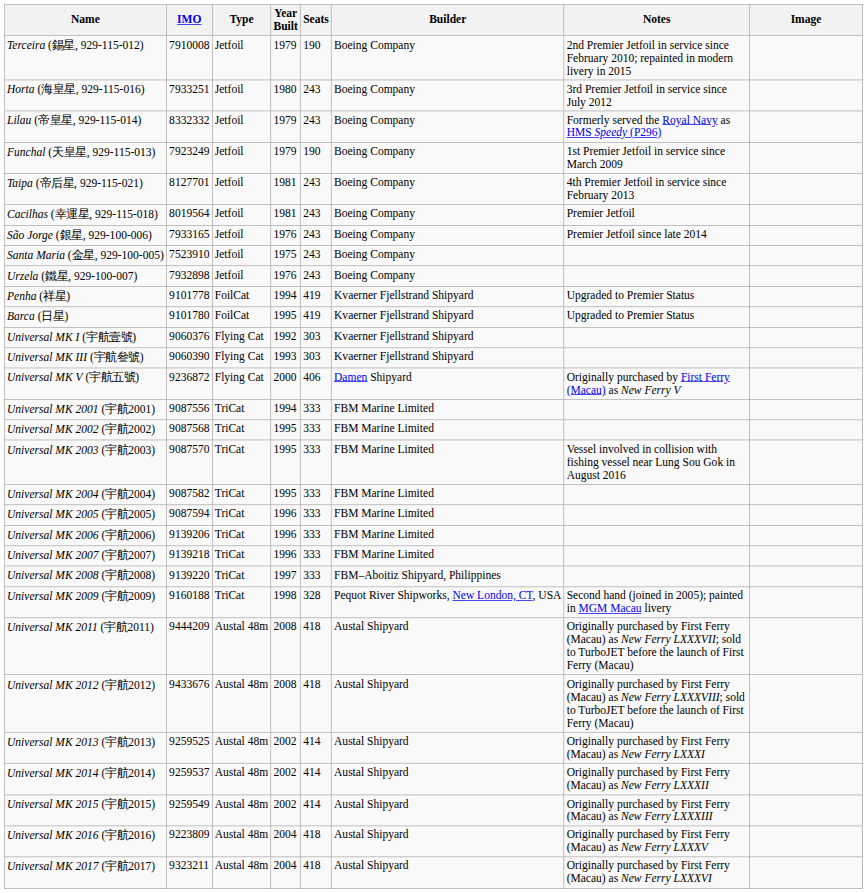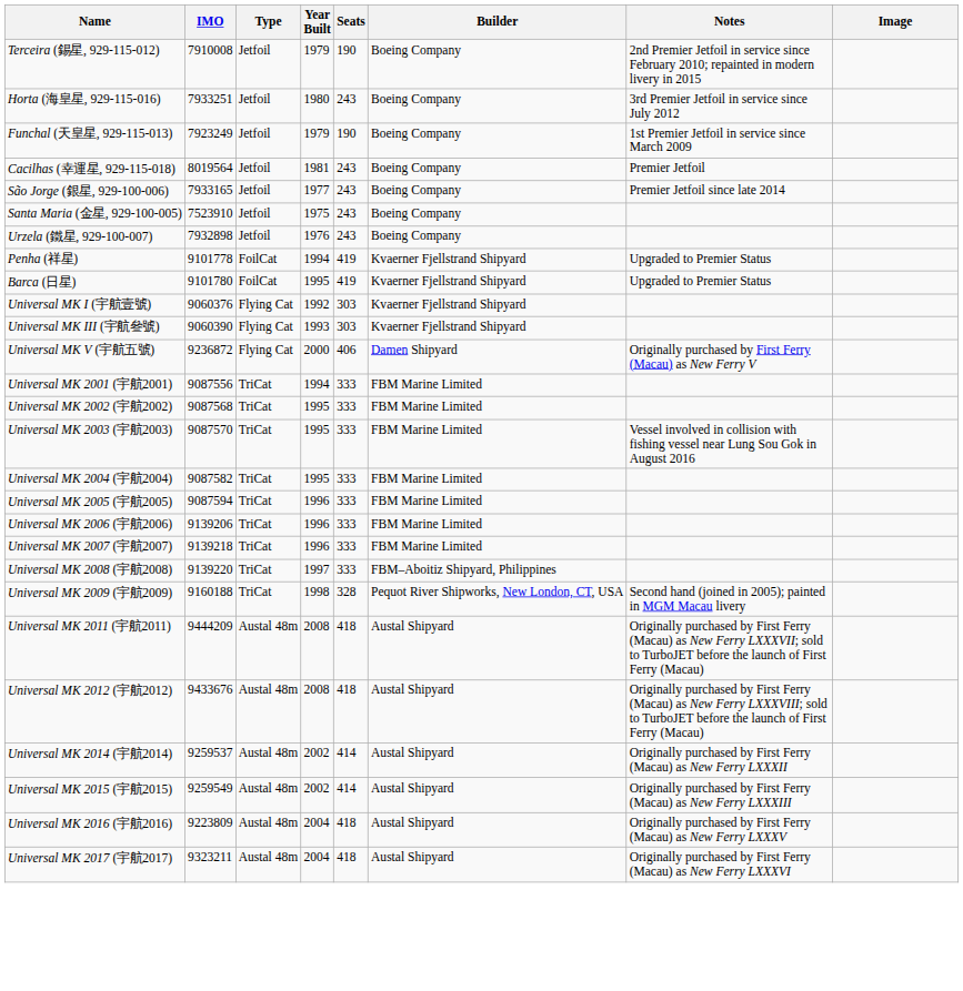 <table class="wikitable sortable">
 <tr>
 <th>Name</th>
 <th><a href='#'>IMO</a></th>
 <th>Type</th>
 <th>Year<br> Built</th>
 <th>Seats</th>
 <th>Builder</th>
 <th width=250px> Notes </th>
 <th class="unsortable" width="150px">Image</th>
 </tr>
 <tr valign=top>
 <td><em>Terceira</em> (錫星, 929-115-012)</td>
 <td>7910008</td>
 <td>Jetfoil</td>
 <td>1979</td>
 <td>190</td>
 <td>Boeing Company</td>
 <td>2nd Premier Jetfoil in service since February 2010; repainted in modern livery in 2015</td>
 <td></td>
 </tr>
 <tr valign=top>
 <td><em>Horta</em> (海皇星, 929-115-016)</td>
 <td>7933251</td>
 <td>Jetfoil</td>
 <td>1980</td>
 <td>243</td>
 <td>Boeing Company</td>
 <td>3rd Premier Jetfoil in service since July 2012</td>
 <td></td>
 </tr>
 <tr valign=top>
-<td><em>Lilau</em> (帝皇星, 929-115-014)</td>
-<td>8332332</td>
-<td>Jetfoil</td>
-<td>1979</td>
-<td>243</td>
-<td>Boeing Company</td>
-<td>Formerly served the <a href='#'>Royal Navy</a> as <a href='#'>HMS <em>Speedy</em> (P296)</a></td>
-<td></td>
-</tr>
-<tr valign=top>
 <td><em>Funchal</em> (天皇星, 929-115-013)</td>
 <td>7923249</td>
 <td>Jetfoil</td>
 <td>1979</td>
 <td>190</td>
 <td>Boeing Company</td>
 <td>1st Premier Jetfoil in service since March 2009</td>
-<td></td>
-</tr>
-<tr valign=top>
-<td><em>Taipa</em> (帝后星, 929-115-021)</td>
-<td>8127701</td>
-<td>Jetfoil</td>
-<td>1981</td>
-<td>243</td>
-<td>Boeing Company</td>
-<td>4th Premier Jetfoil in service since February 2013</td>
 <td></td>
 </tr>
 <tr valign=top>
 <td><em>Cacilhas</em> (幸運星, 929-115-018)</td>
 <td>8019564</td>
 <td>Jetfoil</td>
 <td>1981</td>
 <td>243</td>
 <td>Boeing Company</td>
 <td>Premier Jetfoil</td>
 <td></td>
 </tr>
 <tr valign=top>
 <td><em>São Jorge</em> (銀星, 929-100-006)</td>
 <td>7933165</td>
 <td>Jetfoil</td>
-<td>1976</td>
+<td>1977</td>
 <td>243</td>
 <td>Boeing Company</td>
 <td>Premier Jetfoil since late 2014</td>
 <td></td>
 </tr>
 <tr valign=top>
 <td><em>Santa Maria</em> (金星, 929-100-005)</td>
 <td>7523910</td>
 <td>Jetfoil</td>
 <td>1975</td>
 <td>243</td>
 <td>Boeing Company</td>
 <td></td>
 <td></td>
 </tr>
 <tr valign=top>
 <td><em>Urzela</em> (鐵星, 929-100-007)</td>
 <td>7932898</td>
 <td>Jetfoil</td>
 <td>1976</td>
 <td>243</td>
 <td>Boeing Company</td>
 <td></td>
 <td></td>
 </tr>
 <tr valign=top>
 <td><em>Penha</em> (祥星)</td>
 <td>9101778</td>
 <td>FoilCat</td>
 <td>1994</td>
 <td>419</td>
 <td>Kvaerner Fjellstrand Shipyard</td>
 <td>Upgraded to Premier Status</td>
 <td></td>
 </tr>
 <tr valign=top>
 <td><em>Barca</em> (日星)</td>
 <td>9101780</td>
 <td>FoilCat</td>
 <td>1995</td>
 <td>419</td>
 <td>Kvaerner Fjellstrand Shipyard</td>
 <td>Upgraded to Premier Status</td>
 <td></td>
 </tr>
 <tr valign=top>
 <td><em>Universal MK I</em> (宇航壹號)</td>
 <td>9060376</td>
 <td>Flying Cat</td>
 <td>1992</td>
 <td>303</td>
 <td>Kvaerner Fjellstrand Shipyard</td>
 <td></td>
 <td></td>
 </tr>
 <tr valign=top>
 <td><em>Universal MK III</em> (宇航叄號)</td>
 <td>9060390</td>
 <td>Flying Cat</td>
 <td>1993</td>
 <td>303</td>
 <td>Kvaerner Fjellstrand Shipyard</td>
 <td></td>
 <td></td>
 </tr>
 <tr valign=top>
 <td><em>Universal MK V</em> (宇航五號)</td>
 <td>9236872</td>
 <td>Flying Cat</td>
 <td>2000</td>
 <td>406</td>
 <td><a href='#'>Damen</a> Shipyard</td>
 <td>Originally purchased by <a href='#'>First Ferry (Macau)</a> as <em>New Ferry V</em></td>
 <td></td>
 </tr>
 <tr valign=top>
 <td><em>Universal MK 2001</em> (宇航2001)</td>
 <td>9087556</td>
 <td>TriCat</td>
 <td>1994</td>
 <td>333</td>
 <td>FBM Marine Limited</td>
 <td></td>
 <td></td>
 </tr>
 <tr valign=top>
 <td><em>Universal MK 2002</em> (宇航2002)</td>
 <td>9087568</td>
 <td>TriCat</td>
 <td>1995</td>
 <td>333</td>
 <td>FBM Marine Limited</td>
 <td></td>
 <td></td>
 </tr>
 <tr valign=top>
 <td><em>Universal MK 2003</em> (宇航2003)</td>
 <td>9087570</td>
 <td>TriCat</td>
 <td>1995</td>
 <td>333</td>
 <td>FBM Marine Limited</td>
 <td>Vessel involved in collision with fishing vessel near Lung Sou Gok in August 2016</td>
 <td></td>
 </tr>
 <tr valign=top>
 <td><em>Universal MK 2004</em> (宇航2004)</td>
 <td>9087582</td>
 <td>TriCat</td>
 <td>1995</td>
 <td>333</td>
 <td>FBM Marine Limited</td>
 <td></td>
 <td></td>
 </tr>
 <tr valign=top>
 <td><em>Universal MK 2005</em> (宇航2005)</td>
 <td>9087594</td>
 <td>TriCat</td>
 <td>1996</td>
 <td>333</td>
 <td>FBM Marine Limited</td>
 <td></td>
 <td></td>
 </tr>
 <tr valign=top>
 <td><em>Universal MK 2006</em> (宇航2006)</td>
 <td>9139206</td>
 <td>TriCat</td>
 <td>1996</td>
 <td>333</td>
 <td>FBM Marine Limited</td>
 <td></td>
 <td></td>
 </tr>
 <tr valign=top>
 <td><em>Universal MK 2007</em> (宇航2007)</td>
 <td>9139218</td>
 <td>TriCat</td>
 <td>1996</td>
 <td>333</td>
 <td>FBM Marine Limited</td>
 <td></td>
 <td></td>
 </tr>
 <tr valign=top>
 <td><em>Universal MK 2008</em> (宇航2008)</td>
 <td>9139220</td>
 <td>TriCat</td>
 <td>1997</td>
 <td>333</td>
 <td>FBM–Aboitiz Shipyard, Philippines</td>
 <td></td>
 <td></td>
 </tr>
 <tr valign=top>
 <td><em>Universal MK 2009</em> (宇航2009)</td>
 <td>9160188</td>
 <td>TriCat</td>
 <td>1998</td>
 <td>328</td>
 <td>Pequot River Shipworks, <a href='#'>New London, CT</a>, USA</td>
 <td>Second hand (joined in 2005); painted in <a href='#'>MGM Macau</a> livery</td>
 <td></td>
 </tr>
 <tr valign=top>
 <td><em>Universal MK 2011</em> (宇航2011)</td>
 <td>9444209</td>
 <td>Austal 48m</td>
 <td>2008</td>
 <td>418</td>
 <td>Austal Shipyard</td>
 <td>Originally purchased by First Ferry (Macau) as <em>New Ferry LXXXVII</em>; sold to TurboJET before the launch of First Ferry (Macau)</td>
 <td></td>
 </tr>
 <tr valign=top>
 <td><em>Universal MK 2012</em> (宇航2012)</td>
 <td>9433676</td>
 <td>Austal 48m</td>
 <td>2008</td>
 <td>418</td>
 <td>Austal Shipyard</td>
 <td>Originally purchased by First Ferry (Macau) as <em>New Ferry LXXXVIII</em>; sold to TurboJET before the launch of First Ferry (Macau)</td>
 <td></td>
 </tr>
 <tr valign=top>
-<td><em>Universal MK 2013</em> (宇航2013)</td>
-<td>9259525</td>
-<td>Austal 48m</td>
-<td>2002</td>
-<td>414</td>
-<td>Austal Shipyard</td>
-<td>Originally purchased by First Ferry (Macau) as <em>New Ferry LXXXI</em></td>
-<td></td>
-</tr>
-<tr valign=top>
 <td><em>Universal MK 2014</em> (宇航2014)</td>
 <td>9259537</td>
 <td>Austal 48m</td>
 <td>2002</td>
 <td>414</td>
 <td>Austal Shipyard</td>
 <td>Originally purchased by First Ferry (Macau) as <em>New Ferry LXXXII</em></td>
 <td></td>
 </tr>
 <tr valign=top>
 <td><em>Universal MK 2015</em> (宇航2015)</td>
 <td>9259549</td>
 <td>Austal 48m</td>
 <td>2002</td>
 <td>414</td>
 <td>Austal Shipyard</td>
 <td>Originally purchased by First Ferry (Macau) as <em>New Ferry LXXXIII</em></td>
 <td></td>
 </tr>
 <tr valign=top>
 <td><em>Universal MK 2016</em> (宇航2016)</td>
 <td>9223809</td>
 <td>Austal 48m</td>
 <td>2004</td>
 <td>418</td>
 <td>Austal Shipyard</td>
 <td>Originally purchased by First Ferry (Macau) as <em>New Ferry LXXXV</em></td>
 <td></td>
 </tr>
 <tr valign=top>
 <td><em>Universal MK 2017</em> (宇航2017)</td>
 <td>9323211</td>
 <td>Austal 48m</td>
 <td>2004</td>
 <td>418</td>
 <td>Austal Shipyard</td>
 <td>Originally purchased by First Ferry (Macau) as <em>New Ferry LXXXVI</em></td>
 <td></td>
 </tr>
 </table>
